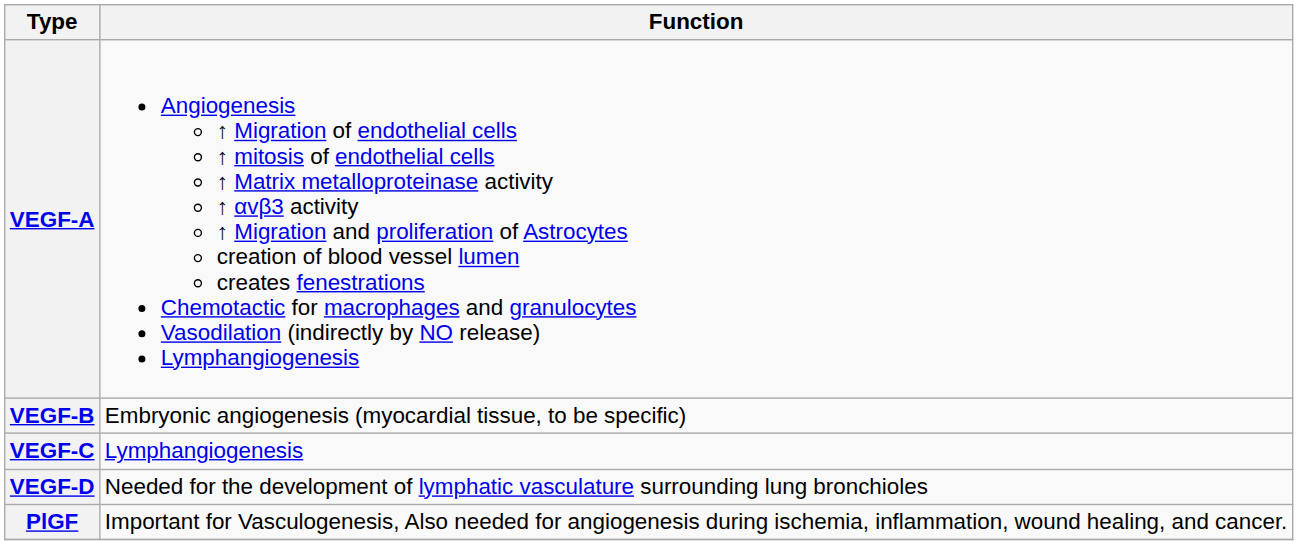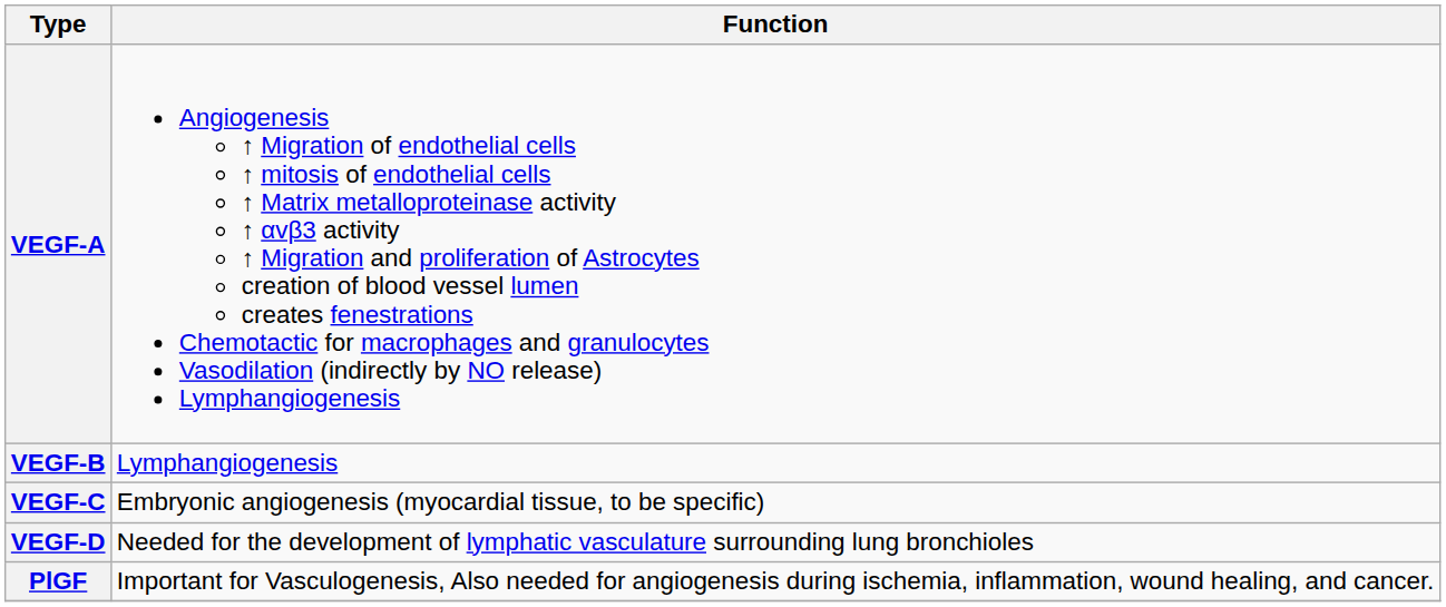 <table class="wikitable">
 <tr>
 <th>Type</th>
 <th>Function</th>
 </tr>
 <tr>
 <th><a href='#'>VEGF-A</a></th>
 <td><br><ul><li><a href='#'>Angiogenesis</a> <ul><li>↑ <a href='#'>Migration</a> of <a href='#'>endothelial cells</a></li><li>↑ <a href='#'>mitosis</a> of <a href='#'>endothelial cells</a></li><li>↑ <a href='#'>Matrix metalloproteinase</a> activity</li><li>↑ <a href='#'>αvβ3</a> activity</li><li>↑ <a href='#'>Migration</a> and <a href='#'>proliferation</a> of <a href='#'>Astrocytes</a> </li><li>creation of blood vessel <a href='#'>lumen</a></li><li>creates <a href='#'>fenestrations</a></li></ul></li><li><a href='#'>Chemotactic</a> for <a href='#'>macrophages</a> and <a href='#'>granulocytes</a> </li><li><a href='#'>Vasodilation</a> (indirectly by <a href='#'>NO</a> release) </li><li><a href='#'>Lymphangiogenesis</a></li></ul></td>
 </tr>
 <tr>
 <th><a href='#'>VEGF-B</a></th>
-<td>Embryonic angiogenesis (myocardial tissue, to be specific)</td>
+<td><a href='#'>Lymphangiogenesis</a></td>
 </tr>
 <tr>
 <th><a href='#'>VEGF-C</a></th>
-<td><a href='#'>Lymphangiogenesis</a></td>
+<td>Embryonic angiogenesis (myocardial tissue, to be specific)</td>
 </tr>
 <tr>
 <th><a href='#'>VEGF-D</a></th>
 <td>Needed for the development of <a href='#'>lymphatic vasculature</a> surrounding lung bronchioles </td>
 </tr>
 <tr>
 <th><a href='#'>PlGF</a></th>
 <td>Important for Vasculogenesis, Also needed for angiogenesis during ischemia, inflammation, wound healing, and cancer. </td>
 </tr>
 <tr>
 </tr>
 </table>
